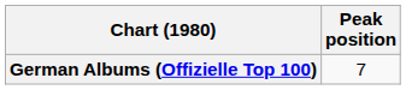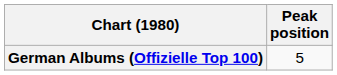 <table class="wikitable sortable plainrowheaders" style="text-align:center">
 <tr>
 <th scope="col">Chart (1980)</th>
 <th scope="col">Peak<br>position</th>
 </tr>
 <tr>
 <th scope="row">German Albums (<a href='#'>Offizielle Top 100</a>)</th>
-<td>7</td>
+<td>5</td>
 </tr>
 </table>
